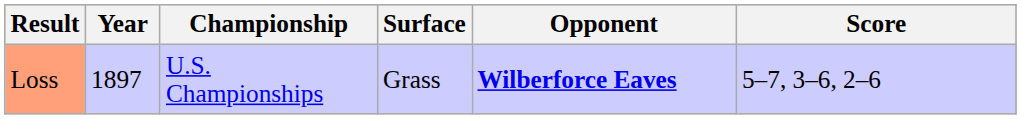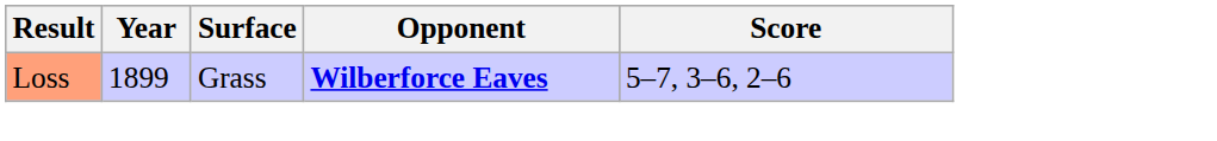 <table class='sortable wikitable'>
 <tr>
 <th style="width:40px">Result</th>
 <th style="width:40px">Year</th>
-<th style="width:130px">Championship</th>
 <th style="width:50px">Surface</th>
 <th style="width:160px">Opponent</th>
 <th style="width:170px" class="unsortable">Score</th>
 </tr>
 <tr style="background:#ccccff;">
 <td style="background:#ffa07a;">Loss</td>
-<td>1897</td>
-<td><a href='#'>U.S. Championships</a></td>
+<td>1899</td>
 <td>Grass</td>
 <td><strong> <a href='#'>Wilberforce Eaves</a></strong></td>
 <td>5–7, 3–6, 2–6</td>
 </tr>
 </table>
